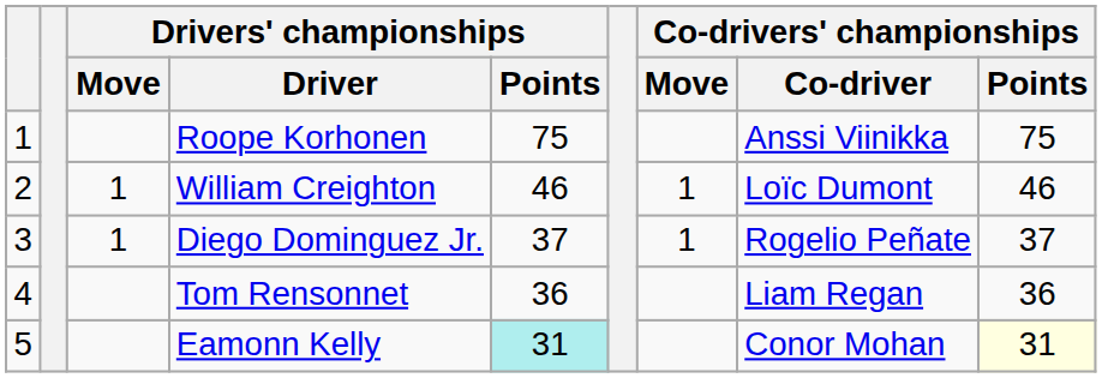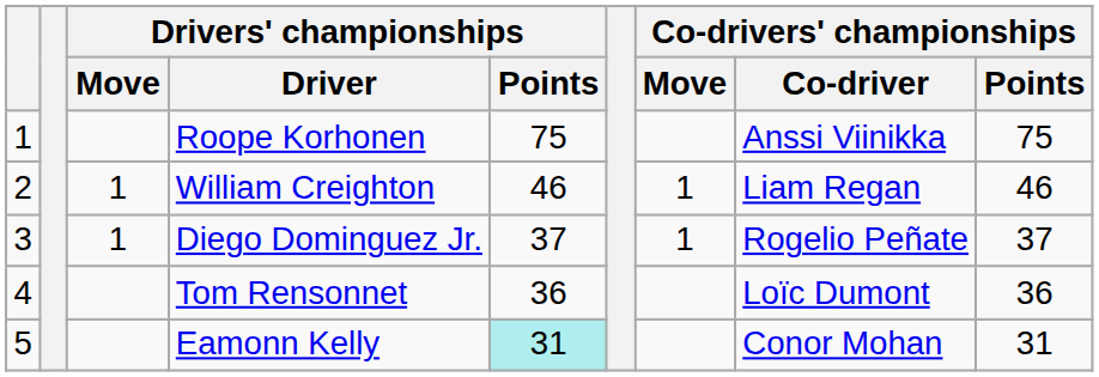 <table class="wikitable" style="font-size:85%;">
 <tr>
 <th rowspan="2"></th>
 <th rowspan="7" style="width:5px;"></th>
 <th colspan="3">Drivers' championships</th>
 <th rowspan="7" style="width:5px;"></th>
 <th colspan="3" nowrap>Co-drivers' championships</th>
 </tr>
 <tr>
 <th>Move</th>
 <th>Driver</th>
 <th>Points</th>
 <th>Move</th>
 <th>Co-driver</th>
 <th>Points</th>
 </tr>
 <tr>
 <td align="center">1</td>
 <td align="center"></td>
 <td><a href='#'>Roope Korhonen</a></td>
 <td align="center">75</td>
 <td align="center"></td>
 <td><a href='#'>Anssi Viinikka</a></td>
 <td align="center">75</td>
 </tr>
 <tr>
 <td align="center">2</td>
 <td align="center"> 1</td>
 <td><a href='#'>William Creighton</a></td>
 <td align="center">46</td>
 <td align="center"> 1</td>
-<td><a href='#'>Loïc Dumont</a></td>
+<td><a href='#'>Liam Regan</a></td>
 <td align="center">46</td>
 </tr>
 <tr>
 <td align="center">3</td>
 <td align="center"> 1</td>
 <td><a href='#'>Diego Dominguez Jr.</a></td>
 <td align="center">37</td>
 <td align="center"> 1</td>
 <td><a href='#'>Rogelio Peñate</a></td>
 <td align="center">37</td>
 </tr>
 <tr>
 <td align="center">4</td>
 <td align="center"></td>
 <td><a href='#'>Tom Rensonnet</a></td>
 <td align="center">36</td>
 <td align="center"></td>
-<td><a href='#'>Liam Regan</a></td>
+<td><a href='#'>Loïc Dumont</a></td>
 <td align="center">36</td>
 </tr>
 <tr>
 <td align="center">5</td>
 <td align="center"></td>
 <td><a href='#'>Eamonn Kelly</a></td>
 <td align="center" style="background: paleturquoise;">31</td>
 <td align="center"></td>
 <td><a href='#'>Conor Mohan</a></td>
-<td align="center" style="background: lightyellow;">31</td>
+<td align="center">31</td>
 </tr>
 </table>
